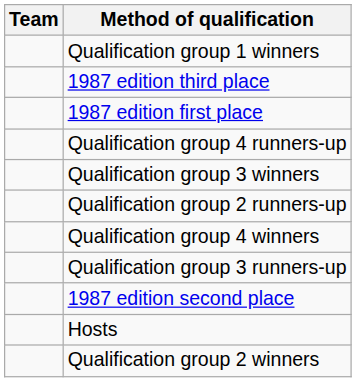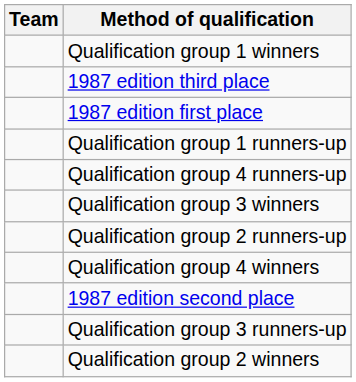 <table class="wikitable">
 <tr>
 <th>Team</th>
 <th>Method of qualification</th>
 </tr>
 <tr>
 <td></td>
 <td>Qualification group 1 winners</td>
 </tr>
 <tr>
 <td></td>
 <td><a href='#'>1987 edition third place</a></td>
 </tr>
 <tr>
 <td></td>
 <td><a href='#'>1987 edition first place</a></td>
 </tr>
 <tr>
 <td></td>
+<td>Qualification group 1 runners-up</td>
+</tr>
+<tr>
+<td></td>
 <td>Qualification group 4 runners-up</td>
 </tr>
 <tr>
 <td></td>
 <td>Qualification group 3 winners</td>
 </tr>
 <tr>
 <td></td>
 <td>Qualification group 2 runners-up</td>
 </tr>
 <tr>
 <td></td>
 <td>Qualification group 4 winners</td>
 </tr>
 <tr>
 <td></td>
-<td>Qualification group 3 runners-up</td>
-</tr>
-<tr>
-<td></td>
 <td><a href='#'>1987 edition second place</a></td>
 </tr>
 <tr>
 <td></td>
-<td>Hosts</td>
+<td>Qualification group 3 runners-up</td>
 </tr>
 <tr>
 <td></td>
 <td>Qualification group 2 winners</td>
 </tr>
 </table>
